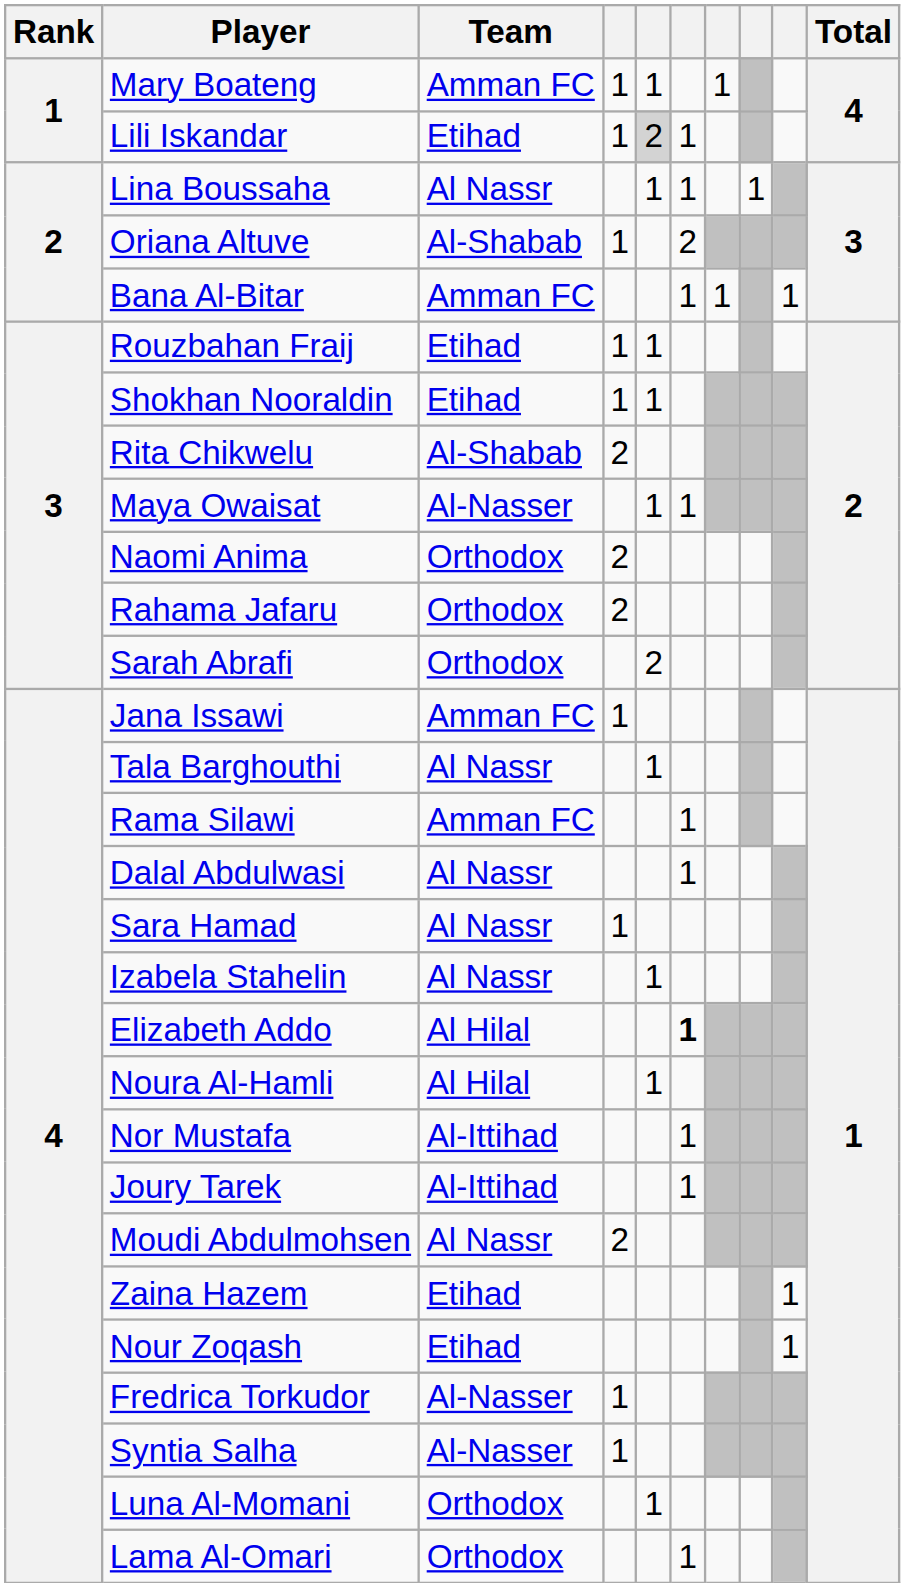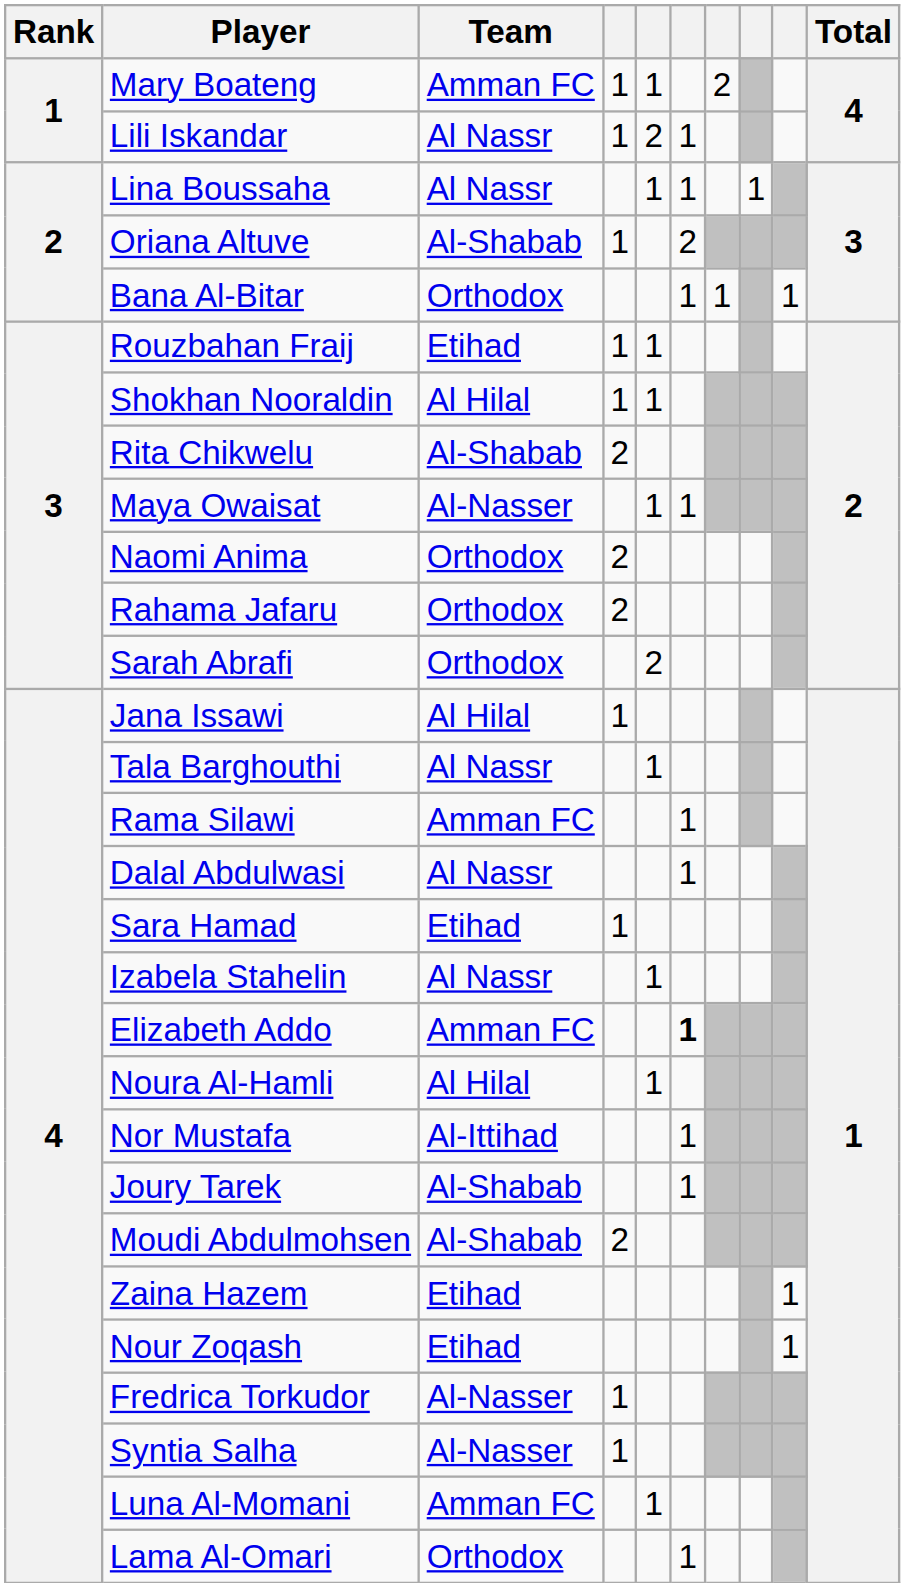 <table class="wikitable" style="text-align:center; font-size:90%">
 <tr>
 <th>Rank</th>
 <th>Player</th>
 <th>Team</th>
 <th></th>
 <th></th>
 <th></th>
 <th></th>
 <th></th>
 <th></th>
 <th>Total</th>
 </tr>
 <tr>
 <th rowspan="2">1</th>
 <td align="left"> <a href='#'>Mary Boateng</a></td>
 <td align="left"> <a href='#'>Amman FC</a></td>
 <td>1</td>
 <td>1</td>
 <td></td>
-<td>1</td>
+<td>2</td>
 <td bgcolor="silver"></td>
 <td></td>
 <th rowspan="2">4</th>
 </tr>
 <tr>
 <td align="left"> <a href='#'>Lili Iskandar</a></td>
-<td align="left"> <a href='#'>Etihad</a></td>
+<td align="left"> <a href='#'>Al Nassr</a></td>
 <td>1</td>
-<td style="background: lightgrey;">2</td>
+<td>2</td>
 <td>1</td>
 <td></td>
 <td bgcolor="silver"></td>
 <td></td>
 </tr>
 <tr>
 <th rowspan="3">2</th>
 <td align="left"> <a href='#'>Lina Boussaha</a></td>
 <td align="left"> <a href='#'>Al Nassr</a></td>
 <td></td>
 <td>1</td>
 <td>1</td>
 <td></td>
 <td>1</td>
 <td bgcolor="silver"></td>
 <th rowspan="3">3</th>
 </tr>
 <tr>
 <td align="left"> <a href='#'>Oriana Altuve</a></td>
 <td align="left"> <a href='#'>Al-Shabab</a></td>
 <td>1</td>
 <td></td>
 <td>2</td>
 <td bgcolor="silver"></td>
 <td bgcolor="silver"></td>
 <td bgcolor="silver"></td>
 </tr>
 <tr>
 <td align="left"> <a href='#'>Bana Al-Bitar</a></td>
-<td align="left"> <a href='#'>Amman FC</a></td>
+<td align="left"> <a href='#'>Orthodox</a></td>
 <td></td>
 <td></td>
 <td>1</td>
 <td>1</td>
 <td bgcolor="silver"></td>
 <td>1</td>
 </tr>
 <tr>
 <th rowspan="7">3</th>
 <td align="left"> <a href='#'>Rouzbahan Fraij</a></td>
 <td align="left"> <a href='#'>Etihad</a></td>
 <td>1</td>
 <td>1</td>
 <td></td>
 <td></td>
 <td bgcolor="silver"></td>
 <td></td>
 <th rowspan="7">2</th>
 </tr>
 <tr>
 <td align="left"> <a href='#'>Shokhan Nooraldin</a></td>
-<td align="left"> <a href='#'>Etihad</a></td>
+<td align="left"> <a href='#'>Al Hilal</a></td>
 <td>1</td>
 <td>1</td>
 <td></td>
 <td bgcolor="silver"></td>
 <td bgcolor="silver"></td>
 <td bgcolor="silver"></td>
 </tr>
 <tr>
 <td align="left"> <a href='#'>Rita Chikwelu</a></td>
 <td align="left"> <a href='#'>Al-Shabab</a></td>
 <td>2</td>
 <td></td>
 <td></td>
 <td bgcolor="silver"></td>
 <td bgcolor="silver"></td>
 <td bgcolor="silver"></td>
 </tr>
 <tr>
 <td align="left"> <a href='#'>Maya Owaisat</a></td>
 <td align="left"> <a href='#'>Al-Nasser</a></td>
 <td></td>
 <td>1</td>
 <td>1</td>
 <td bgcolor="silver"></td>
 <td bgcolor="silver"></td>
 <td bgcolor="silver"></td>
 </tr>
 <tr>
 <td align="left"> <a href='#'>Naomi Anima</a></td>
 <td align="left"> <a href='#'>Orthodox</a></td>
 <td>2</td>
 <td></td>
 <td></td>
 <td></td>
 <td></td>
 <td bgcolor="silver"></td>
 </tr>
 <tr>
 <td align="left"> <a href='#'>Rahama Jafaru</a></td>
 <td align="left"> <a href='#'>Orthodox</a></td>
 <td>2</td>
 <td></td>
 <td></td>
 <td></td>
 <td></td>
 <td bgcolor="silver"></td>
 </tr>
 <tr>
 <td align="left"> <a href='#'>Sarah Abrafi</a></td>
 <td align="left"> <a href='#'>Orthodox</a></td>
 <td></td>
 <td>2</td>
 <td></td>
 <td></td>
 <td></td>
 <td bgcolor="silver"></td>
 </tr>
 <tr>
 <th rowspan="17">4</th>
 <td align="left"> <a href='#'>Jana Issawi</a></td>
-<td align="left"> <a href='#'>Amman FC</a></td>
+<td align="left"> <a href='#'>Al Hilal</a></td>
 <td>1</td>
 <td></td>
 <td></td>
 <td></td>
 <td bgcolor="silver"></td>
 <td></td>
 <th rowspan="17">1</th>
 </tr>
 <tr>
 <td align="left"> <a href='#'>Tala Barghouthi</a></td>
 <td align="left"> <a href='#'>Al Nassr</a></td>
 <td></td>
 <td>1</td>
 <td></td>
 <td></td>
 <td bgcolor="silver"></td>
 <td></td>
 </tr>
 <tr>
 <td align="left"> <a href='#'>Rama Silawi</a></td>
 <td align="left"> <a href='#'>Amman FC</a></td>
 <td></td>
 <td></td>
 <td>1</td>
 <td></td>
 <td bgcolor="silver"></td>
 <td></td>
 </tr>
 <tr>
 <td align="left"> <a href='#'>Dalal Abdulwasi</a></td>
 <td align="left"> <a href='#'>Al Nassr</a></td>
 <td></td>
 <td></td>
 <td>1</td>
 <td></td>
 <td></td>
 <td bgcolor="silver"></td>
 </tr>
 <tr>
 <td align="left"> <a href='#'>Sara Hamad</a></td>
-<td align="left"> <a href='#'>Al Nassr</a></td>
+<td align="left"> <a href='#'>Etihad</a></td>
 <td>1</td>
 <td></td>
 <td></td>
 <td></td>
 <td></td>
 <td bgcolor="silver"></td>
 </tr>
 <tr>
 <td align="left"> <a href='#'>Izabela Stahelin</a></td>
 <td align="left"> <a href='#'>Al Nassr</a></td>
 <td></td>
 <td>1</td>
 <td></td>
 <td></td>
 <td></td>
 <td bgcolor="silver"></td>
 </tr>
 <tr>
 <td align="left"> <a href='#'>Elizabeth Addo</a></td>
-<td align="left"> <a href='#'>Al Hilal</a></td>
+<td align="left"> <a href='#'>Amman FC</a></td>
 <td></td>
 <td></td>
 <td><strong>1</strong></td>
 <td bgcolor="silver"></td>
 <td bgcolor="silver"></td>
 <td bgcolor="silver"></td>
 </tr>
 <tr>
 <td align="left"> <a href='#'>Noura Al-Hamli</a></td>
 <td align="left"> <a href='#'>Al Hilal</a></td>
 <td></td>
 <td>1</td>
 <td></td>
 <td bgcolor="silver"></td>
 <td bgcolor="silver"></td>
 <td bgcolor="silver"></td>
 </tr>
 <tr>
 <td align="left"> <a href='#'>Nor Mustafa</a></td>
 <td align="left"> <a href='#'>Al-Ittihad</a></td>
 <td></td>
 <td></td>
 <td>1</td>
 <td bgcolor="silver"></td>
 <td bgcolor="silver"></td>
 <td bgcolor="silver"></td>
 </tr>
 <tr>
 <td align="left"> <a href='#'>Joury Tarek</a></td>
-<td align="left"> <a href='#'>Al-Ittihad</a></td>
+<td align="left"> <a href='#'>Al-Shabab</a></td>
 <td></td>
 <td></td>
 <td>1</td>
 <td bgcolor="silver"></td>
 <td bgcolor="silver"></td>
 <td bgcolor="silver"></td>
 </tr>
 <tr>
 <td align="left"> <a href='#'>Moudi Abdulmohsen</a></td>
-<td align="left"> <a href='#'>Al Nassr</a></td>
+<td align="left"> <a href='#'>Al-Shabab</a></td>
 <td>2</td>
 <td></td>
 <td></td>
 <td bgcolor="silver"></td>
 <td bgcolor="silver"></td>
 <td bgcolor="silver"></td>
 </tr>
 <tr>
 <td align="left"> <a href='#'>Zaina Hazem</a></td>
 <td align="left"> <a href='#'>Etihad</a></td>
 <td></td>
 <td></td>
 <td></td>
 <td></td>
 <td bgcolor="silver"></td>
 <td>1</td>
 </tr>
 <tr>
 <td align="left"> <a href='#'>Nour Zoqash</a></td>
 <td align="left"> <a href='#'>Etihad</a></td>
 <td></td>
 <td></td>
 <td></td>
 <td></td>
 <td bgcolor="silver"></td>
 <td>1</td>
 </tr>
 <tr>
 <td align="left"> <a href='#'>Fredrica Torkudor</a></td>
 <td align="left"> <a href='#'>Al-Nasser</a></td>
 <td>1</td>
 <td></td>
 <td></td>
 <td bgcolor="silver"></td>
 <td bgcolor="silver"></td>
 <td bgcolor="silver"></td>
 </tr>
 <tr>
 <td align="left"> <a href='#'>Syntia Salha</a></td>
 <td align="left"> <a href='#'>Al-Nasser</a></td>
 <td>1</td>
 <td></td>
 <td></td>
 <td bgcolor="silver"></td>
 <td bgcolor="silver"></td>
 <td bgcolor="silver"></td>
 </tr>
 <tr>
 <td align="left"> <a href='#'>Luna Al-Momani</a></td>
-<td align="left"> <a href='#'>Orthodox</a></td>
+<td align="left"> <a href='#'>Amman FC</a></td>
 <td></td>
 <td>1</td>
 <td></td>
 <td></td>
 <td></td>
 <td bgcolor="silver"></td>
 </tr>
 <tr>
 <td align="left"> <a href='#'>Lama Al-Omari</a></td>
 <td align="left"> <a href='#'>Orthodox</a></td>
 <td></td>
 <td></td>
 <td>1</td>
 <td></td>
 <td></td>
 <td bgcolor="silver"></td>
 </tr>
 </table>
